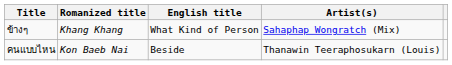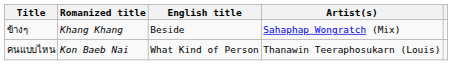 <table class="wikitable">
 <tr>
 <th>Title</th>
 <th>Romanized title</th>
 <th>English title</th>
 <th>Artist(s)</th>
 <th></th>
 </tr>
 <tr>
 <td>ข้างๆ</td>
 <td><em>Khang Khang</em></td>
-<td>What Kind of Person </td>
+<td>Beside</td>
 <td><a href='#'>Sahaphap Wongratch</a> (Mix)</td>
 <td style="text-align: center;"></td>
 </tr>
 <tr>
 <td>คนแบบไหน</td>
 <td><em>Kon Baeb Nai</em></td>
-<td>Beside</td>
+<td>What Kind of Person </td>
 <td>Thanawin Teeraphosukarn (Louis)</td>
 <td></td>
 </tr>
 </table>
